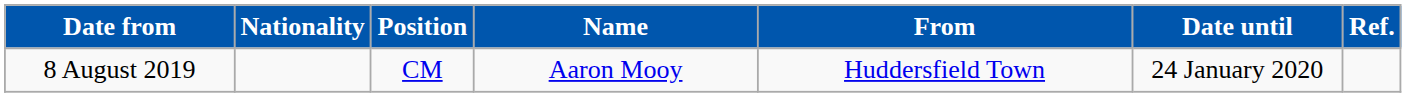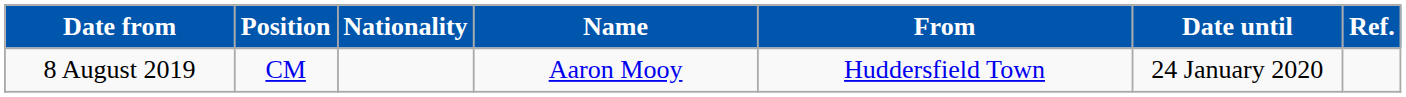 <table class="wikitable"  style="text-align:center; font-size:90%; ">
 <tr>
 <th style=" background:#0056AD; color:#FFFFFF; width:120px;">Date from</th>
+<th style=" background:#0056AD; color:#FFFFFF; width:50px;">Position</th>
 <th style=" background:#0056AD; color:#FFFFFF; width:50px;">Nationality</th>
-<th style=" background:#0056AD; color:#FFFFFF; width:50px;">Position</th>
 <th style=" background:#0056AD; color:#FFFFFF; width:150px;">Name</th>
 <th style=" background:#0056AD; color:#FFFFFF; width:200px;">From</th>
 <th style=" background:#0056AD; color:#FFFFFF; width:110px;">Date until</th>
 <th style=" background:#0056AD; color:#FFFFFF; width:25px;">Ref.</th>
 </tr>
 <tr>
 <td>8 August 2019</td>
+<td><a href='#'>CM</a></td>
 <td></td>
-<td><a href='#'>CM</a></td>
 <td><a href='#'>Aaron Mooy</a></td>
 <td> <a href='#'>Huddersfield Town</a></td>
 <td>24 January 2020</td>
 <td></td>
 </tr>
 </table>
